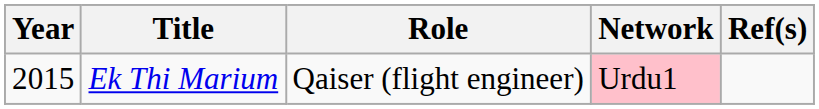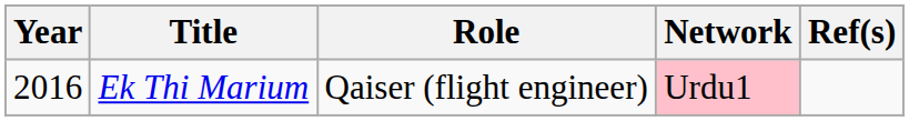 <table class="wikitable">
 <tr>
 <th>Year</th>
 <th>Title</th>
 <th>Role</th>
 <th>Network</th>
 <th>Ref(s)</th>
 </tr>
 <tr>
-<td>2015</td>
+<td>2016</td>
 <td><em><a href='#'>Ek Thi Marium</a></em></td>
 <td>Qaiser (flight engineer)</td>
 <td style="background: pink;">Urdu1</td>
 <td></td>
 </tr>
 </table>
